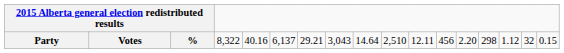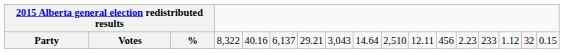 <table class=wikitable>
 <tr>
 <th colspan=4><a href='#'>2015 Alberta general election</a> redistributed results</th>
 </tr>
 <tr>
 <th colspan=2>Party</th>
 <th>Votes</th>
 <th>%<br></th>
 <td align=right>8,322</td>
 <td align=right>40.16<br></td>
 <td align=right>6,137</td>
 <td align=right>29.21<br></td>
 <td align=right>3,043</td>
 <td align=right>14.64<br></td>
 <td align=right>2,510</td>
 <td align=right>12.11<br></td>
 <td align=right>456</td>
-<td align=right>2.20<br></td>
-<td align=right>298</td>
+<td align=right>2.23<br></td>
+<td align=right>233</td>
 <td align=right>1.12<br></td>
 <td align=right>32</td>
 <td align=right>0.15<br></td>
 </tr>
 </table>
